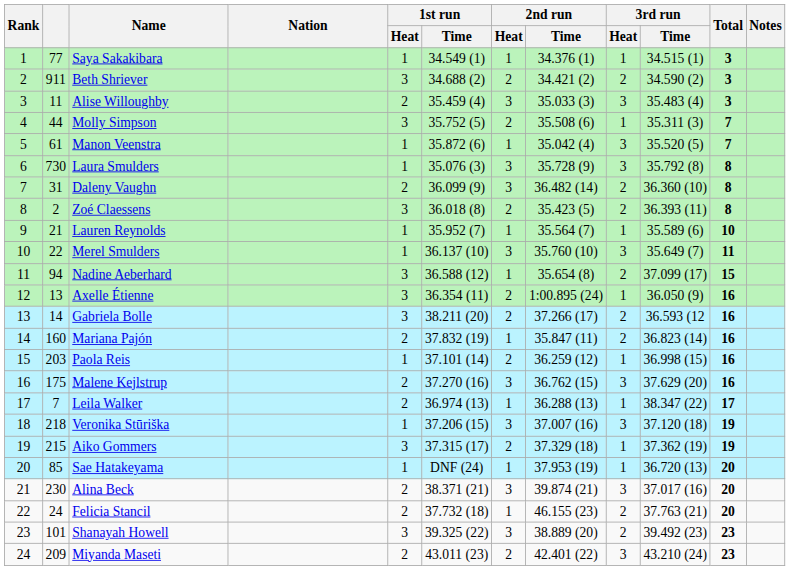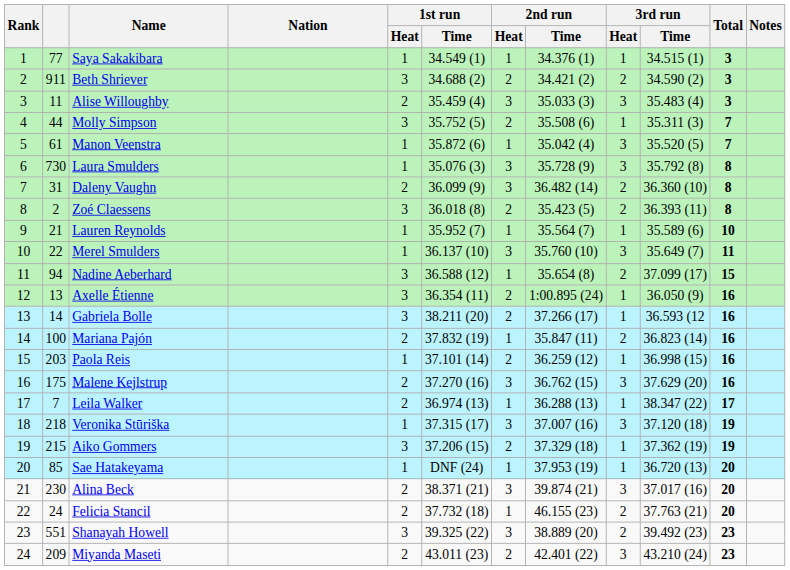 <table class="wikitable sortable" style="text-align:center;">
 <tr>
 <th width="30" rowspan="2">Rank</th>
 <th rowspan="2"></th>
 <th width="180" rowspan="2">Name</th>
 <th width="180" rowspan="2">Nation</th>
 <th colspan="2">1st run</th>
 <th colspan="2">2nd run</th>
 <th colspan="2">3rd run</th>
 <th rowspan="2">Total</th>
 <th rowspan="2">Notes</th>
 </tr>
 <tr>
 <th>Heat</th>
 <th>Time</th>
 <th>Heat</th>
 <th>Time</th>
 <th>Heat</th>
 <th>Time</th>
 </tr>
 <tr bgcolor=#bbf3bb>
 <td>1</td>
 <td>77</td>
 <td align="left"><a href='#'>Saya Sakakibara</a></td>
 <td align="left"></td>
 <td>1</td>
 <td>34.549 (1)</td>
 <td>1</td>
 <td>34.376 (1)</td>
 <td>1</td>
 <td>34.515 (1)</td>
 <td><strong>3</strong></td>
 <td></td>
 </tr>
 <tr bgcolor=#bbf3bb>
 <td>2</td>
 <td>911</td>
 <td align="left"><a href='#'>Beth Shriever</a></td>
 <td align="left"></td>
 <td>3</td>
 <td>34.688 (2)</td>
 <td>2</td>
 <td>34.421 (2)</td>
 <td>2</td>
 <td>34.590 (2)</td>
 <td><strong>3</strong></td>
 <td></td>
 </tr>
 <tr bgcolor=#bbf3bb>
 <td>3</td>
 <td>11</td>
 <td align="left"><a href='#'>Alise Willoughby</a></td>
 <td align="left"></td>
 <td>2</td>
 <td>35.459 (4)</td>
 <td>3</td>
 <td>35.033 (3)</td>
 <td>3</td>
 <td>35.483 (4)</td>
 <td><strong>3</strong></td>
 <td></td>
 </tr>
 <tr bgcolor=#bbf3bb>
 <td>4</td>
 <td>44</td>
 <td align="left"><a href='#'>Molly Simpson</a></td>
 <td align="left"></td>
 <td>3</td>
 <td>35.752 (5)</td>
 <td>2</td>
 <td>35.508 (6)</td>
 <td>1</td>
 <td>35.311 (3)</td>
 <td><strong>7</strong></td>
 <td></td>
 </tr>
 <tr bgcolor=#bbf3bb>
 <td>5</td>
 <td>61</td>
 <td align="left"><a href='#'>Manon Veenstra</a></td>
 <td align="left"></td>
 <td>1</td>
 <td>35.872 (6)</td>
 <td>1</td>
 <td>35.042 (4)</td>
 <td>3</td>
 <td>35.520 (5)</td>
 <td><strong>7</strong></td>
 <td></td>
 </tr>
 <tr bgcolor=#bbf3bb>
 <td>6</td>
 <td>730</td>
 <td align="left"><a href='#'>Laura Smulders</a></td>
 <td align="left"></td>
 <td>1</td>
 <td>35.076 (3)</td>
 <td>3</td>
 <td>35.728 (9)</td>
 <td>3</td>
 <td>35.792 (8)</td>
 <td><strong>8</strong></td>
 <td></td>
 </tr>
 <tr bgcolor=#bbf3bb>
 <td>7</td>
 <td>31</td>
 <td align="left"><a href='#'>Daleny Vaughn</a></td>
 <td align="left"></td>
 <td>2</td>
 <td>36.099 (9)</td>
 <td>3</td>
 <td>36.482 (14)</td>
 <td>2</td>
 <td>36.360 (10)</td>
 <td><strong>8</strong></td>
 <td></td>
 </tr>
 <tr bgcolor=#bbf3bb>
 <td>8</td>
 <td>2</td>
 <td align="left"><a href='#'>Zoé Claessens</a></td>
 <td align="left"></td>
 <td>3</td>
 <td>36.018 (8)</td>
 <td>2</td>
 <td>35.423 (5)</td>
 <td>2</td>
 <td>36.393 (11)</td>
 <td><strong>8</strong></td>
 <td></td>
 </tr>
 <tr bgcolor=#bbf3bb>
 <td>9</td>
 <td>21</td>
 <td align="left"><a href='#'>Lauren Reynolds</a></td>
 <td align="left"></td>
 <td>1</td>
 <td>35.952 (7)</td>
 <td>1</td>
 <td>35.564 (7)</td>
 <td>1</td>
 <td>35.589 (6)</td>
 <td><strong>10</strong></td>
 <td></td>
 </tr>
 <tr bgcolor=#bbf3bb>
 <td>10</td>
 <td>22</td>
 <td align="left"><a href='#'>Merel Smulders</a></td>
 <td align="left"></td>
 <td>1</td>
 <td>36.137 (10)</td>
 <td>3</td>
 <td>35.760 (10)</td>
 <td>3</td>
 <td>35.649 (7)</td>
 <td><strong>11</strong></td>
 <td></td>
 </tr>
 <tr bgcolor=#bbf3bb>
 <td>11</td>
 <td>94</td>
 <td align="left"><a href='#'>Nadine Aeberhard</a></td>
 <td align="left"></td>
 <td>3</td>
 <td>36.588 (12)</td>
 <td>1</td>
 <td>35.654 (8)</td>
 <td>2</td>
 <td>37.099 (17)</td>
 <td><strong>15</strong></td>
 <td></td>
 </tr>
 <tr bgcolor=#bbf3bb>
 <td>12</td>
 <td>13</td>
 <td align="left"><a href='#'>Axelle Étienne</a></td>
 <td align="left"></td>
 <td>3</td>
 <td>36.354 (11)</td>
 <td>2</td>
 <td>1:00.895 (24)</td>
 <td>1</td>
 <td>36.050 (9)</td>
 <td><strong>16</strong></td>
 <td></td>
 </tr>
 <tr bgcolor=bbf3ff>
 <td>13</td>
 <td>14</td>
 <td align="left"><a href='#'>Gabriela Bolle</a></td>
 <td align="left"></td>
 <td>3</td>
 <td>38.211 (20)</td>
 <td>2</td>
 <td>37.266 (17)</td>
-<td>2</td>
+<td>1</td>
 <td>36.593 (12</td>
 <td><strong>16</strong></td>
 <td></td>
 </tr>
 <tr bgcolor=bbf3ff>
 <td>14</td>
-<td>160</td>
+<td>100</td>
 <td align="left"><a href='#'>Mariana Pajón</a></td>
 <td align="left"></td>
 <td>2</td>
 <td>37.832 (19)</td>
 <td>1</td>
 <td>35.847 (11)</td>
 <td>2</td>
 <td>36.823 (14)</td>
 <td><strong>16</strong></td>
 <td></td>
 </tr>
 <tr bgcolor=bbf3ff>
 <td>15</td>
 <td>203</td>
 <td align="left"><a href='#'>Paola Reis</a></td>
 <td align="left"></td>
 <td>1</td>
 <td>37.101 (14)</td>
 <td>2</td>
 <td>36.259 (12)</td>
 <td>1</td>
 <td>36.998 (15)</td>
 <td><strong>16</strong></td>
 <td></td>
 </tr>
 <tr bgcolor=bbf3ff>
 <td>16</td>
 <td>175</td>
 <td align="left"><a href='#'>Malene Kejlstrup</a></td>
 <td align="left"></td>
 <td>2</td>
 <td>37.270 (16)</td>
 <td>3</td>
 <td>36.762 (15)</td>
 <td>3</td>
 <td>37.629 (20)</td>
 <td><strong>16</strong></td>
 <td></td>
 </tr>
 <tr bgcolor=bbf3ff>
 <td>17</td>
 <td>7</td>
 <td align="left"><a href='#'>Leila Walker</a></td>
 <td align="left"></td>
 <td>2</td>
 <td>36.974 (13)</td>
 <td>1</td>
 <td>36.288 (13)</td>
 <td>1</td>
 <td>38.347 (22)</td>
 <td><strong>17</strong></td>
 <td></td>
 </tr>
 <tr bgcolor=bbf3ff>
 <td>18</td>
 <td>218</td>
 <td align="left"><a href='#'>Veronika Stūriška</a></td>
 <td align="left"></td>
 <td>1</td>
-<td>37.206 (15)</td>
+<td>37.315 (17)</td>
 <td>3</td>
 <td>37.007 (16)</td>
 <td>3</td>
 <td>37.120 (18)</td>
 <td><strong>19</strong></td>
 <td></td>
 </tr>
 <tr bgcolor=bbf3ff>
 <td>19</td>
 <td>215</td>
 <td align="left"><a href='#'>Aiko Gommers</a></td>
 <td align="left"></td>
 <td>3</td>
-<td>37.315 (17)</td>
+<td>37.206 (15)</td>
 <td>2</td>
 <td>37.329 (18)</td>
 <td>1</td>
 <td>37.362 (19)</td>
 <td><strong>19</strong></td>
 <td></td>
 </tr>
 <tr bgcolor=bbf3ff>
 <td>20</td>
 <td>85</td>
 <td align="left"><a href='#'>Sae Hatakeyama</a></td>
 <td align="left"></td>
 <td>1</td>
 <td>DNF (24)</td>
 <td>1</td>
 <td>37.953 (19)</td>
 <td>1</td>
 <td>36.720 (13)</td>
 <td><strong>20</strong></td>
 <td></td>
 </tr>
 <tr>
 <td>21</td>
 <td>230</td>
 <td align="left"><a href='#'>Alina Beck</a></td>
 <td align="left"></td>
 <td>2</td>
 <td>38.371 (21)</td>
 <td>3</td>
 <td>39.874 (21)</td>
 <td>3</td>
 <td>37.017 (16)</td>
 <td><strong>20</strong></td>
 <td></td>
 </tr>
 <tr>
 <td>22</td>
 <td>24</td>
 <td align="left"><a href='#'>Felicia Stancil</a></td>
 <td align="left"></td>
 <td>2</td>
 <td>37.732 (18)</td>
 <td>1</td>
 <td>46.155 (23)</td>
 <td>2</td>
 <td>37.763 (21)</td>
 <td><strong>20</strong></td>
 <td></td>
 </tr>
 <tr>
 <td>23</td>
-<td>101</td>
+<td>551</td>
 <td align="left"><a href='#'>Shanayah Howell</a></td>
 <td align="left"></td>
 <td>3</td>
 <td>39.325 (22)</td>
 <td>3</td>
 <td>38.889 (20)</td>
 <td>2</td>
 <td>39.492 (23)</td>
 <td><strong>23</strong></td>
 <td></td>
 </tr>
 <tr>
 <td>24</td>
 <td>209</td>
 <td align="left"><a href='#'>Miyanda Maseti</a></td>
 <td align="left"></td>
 <td>2</td>
 <td>43.011 (23)</td>
 <td>2</td>
 <td>42.401 (22)</td>
 <td>3</td>
 <td>43.210 (24)</td>
 <td><strong>23</strong></td>
 <td></td>
 </tr>
 </table>
